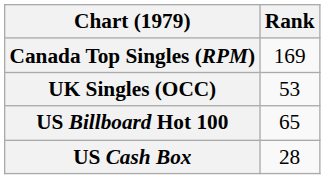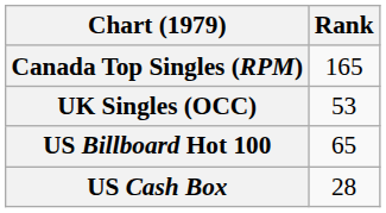 <table class="wikitable sortable plainrowheaders" style="text-align:center">
 <tr>
 <th scope="col">Chart (1979)</th>
 <th scope="col">Rank</th>
 </tr>
 <tr>
 <th scope="row">Canada Top Singles (<em>RPM</em>)</th>
-<td style="text-align:center;">169</td>
+<td style="text-align:center;">165</td>
 </tr>
 <tr>
 <th scope="row">UK Singles (OCC)</th>
 <td style="text-align:center;">53</td>
 </tr>
 <tr>
 <th scope="row">US <em>Billboard</em> Hot 100</th>
 <td style="text-align:center;">65</td>
 </tr>
 <tr>
 <th scope="row">US <em>Cash Box</em></th>
 <td style="text-align:center;">28</td>
 </tr>
 </table>
